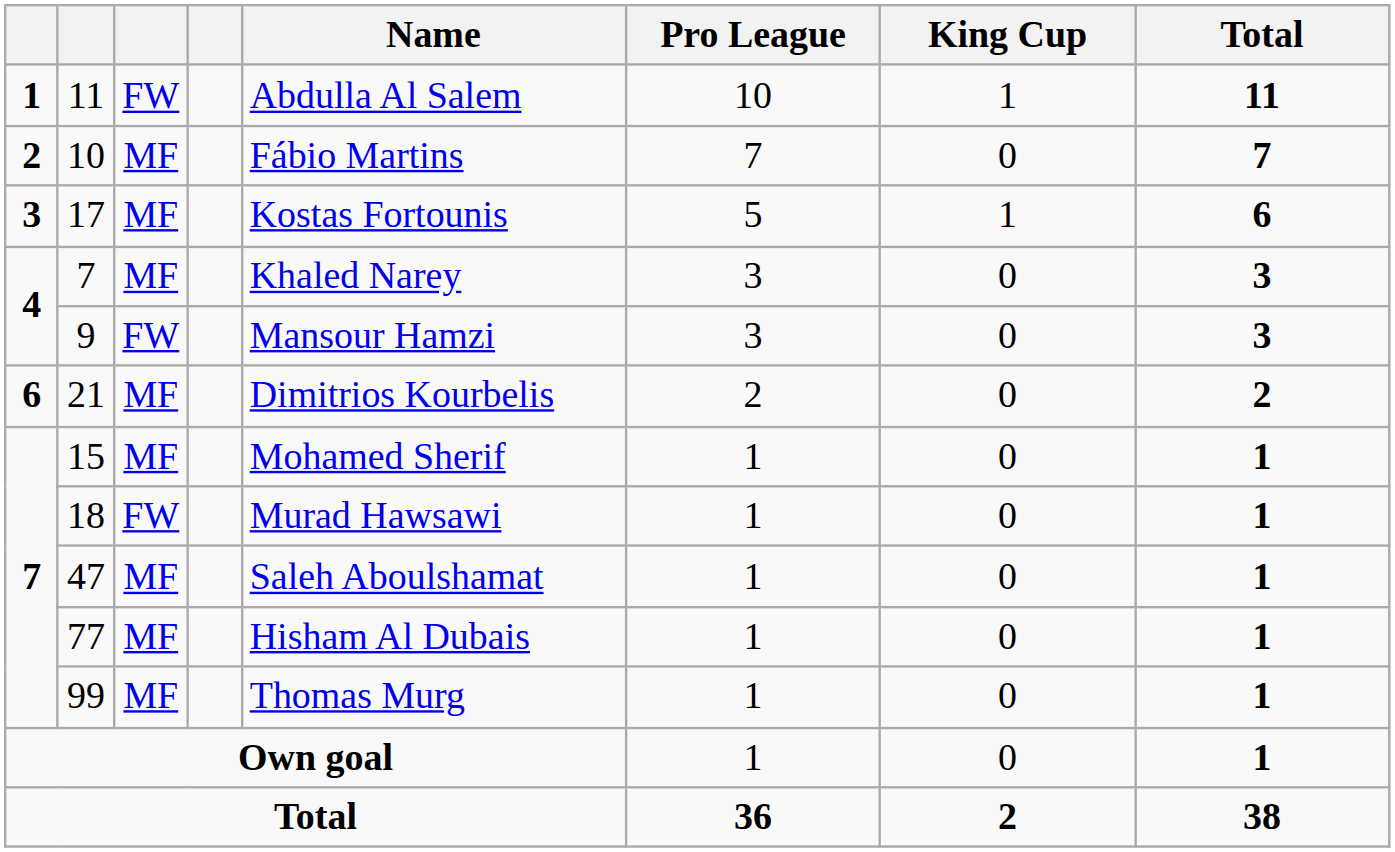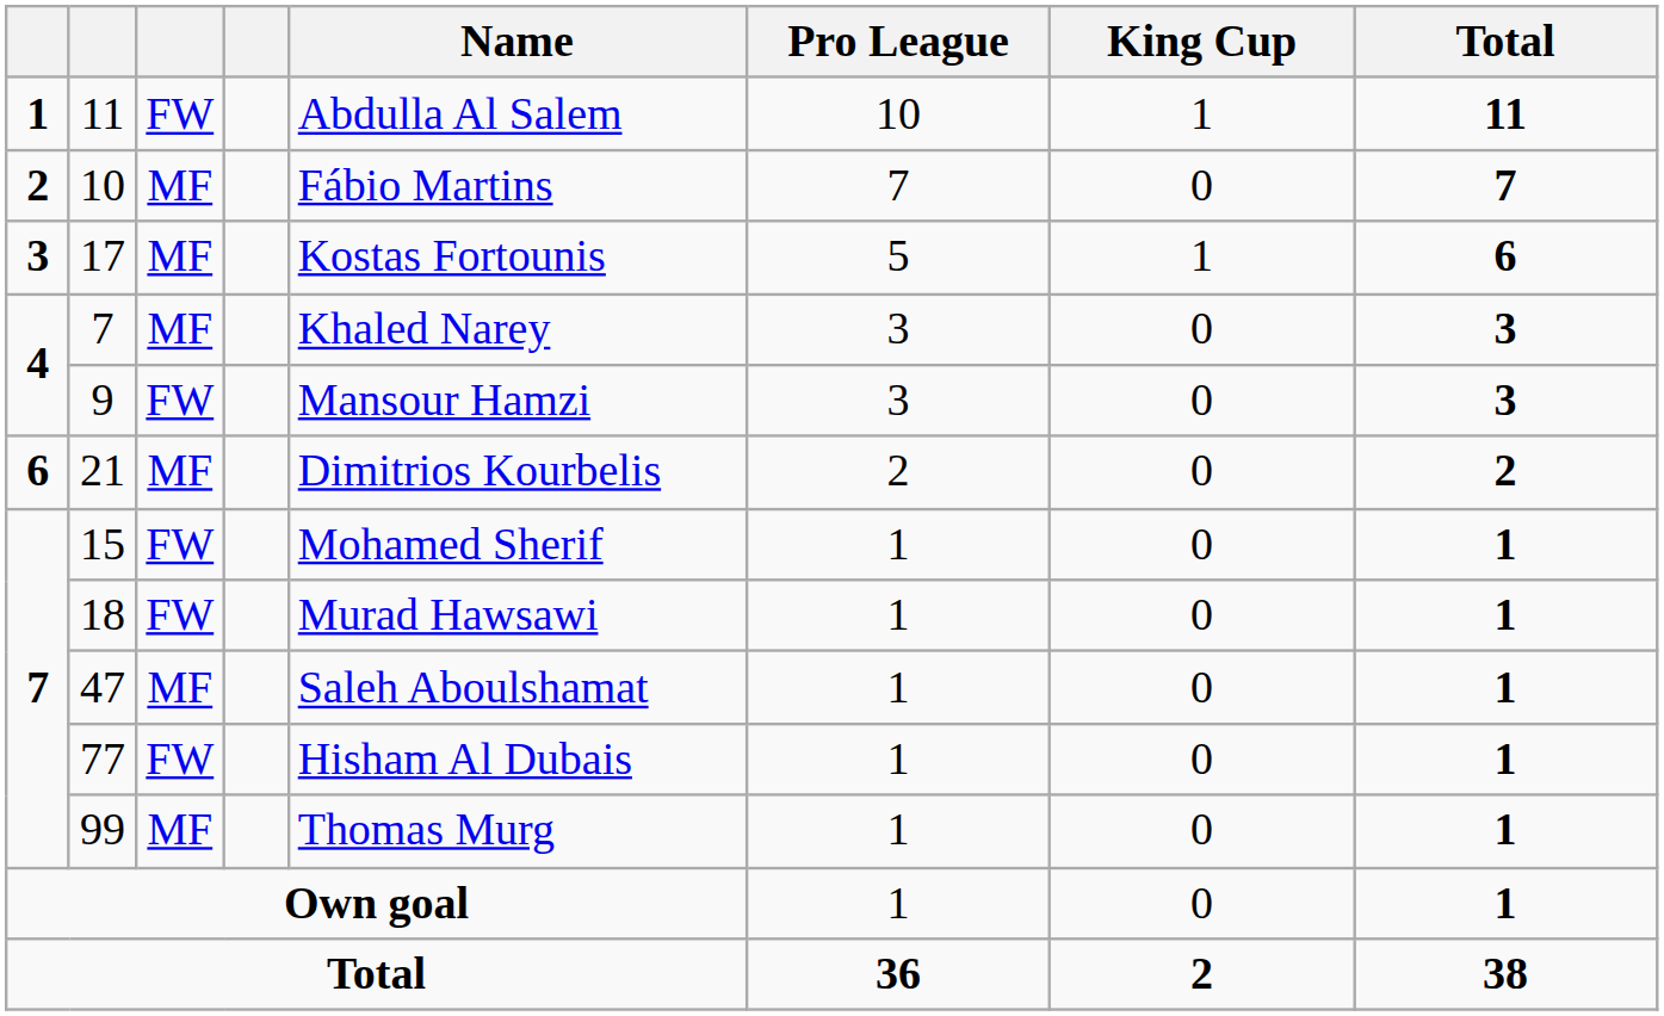 <table class="wikitable" style="text-align:center">
 <tr>
 <th width=15></th>
 <th width=15></th>
 <th width=15></th>
 <th width=15></th>
 <th width=155>Name</th>
 <th width=100>Pro League</th>
 <th width=100>King Cup</th>
 <th width=100>Total</th>
 </tr>
 <tr>
 <td><strong>1</strong></td>
 <td>11</td>
 <td><a href='#'>FW</a></td>
 <td></td>
 <td align=left><a href='#'>Abdulla Al Salem</a></td>
 <td>10</td>
 <td>1</td>
 <td><strong>11</strong></td>
 </tr>
 <tr>
 <td><strong>2</strong></td>
 <td>10</td>
 <td><a href='#'>MF</a></td>
 <td></td>
 <td align=left><a href='#'>Fábio Martins</a></td>
 <td>7</td>
 <td>0</td>
 <td><strong>7</strong></td>
 </tr>
 <tr>
 <td><strong>3</strong></td>
 <td>17</td>
 <td><a href='#'>MF</a></td>
 <td></td>
 <td align=left><a href='#'>Kostas Fortounis</a></td>
 <td>5</td>
 <td>1</td>
 <td><strong>6</strong></td>
 </tr>
 <tr>
 <td rowspan=2><strong>4</strong></td>
 <td>7</td>
 <td><a href='#'>MF</a></td>
 <td></td>
 <td align=left><a href='#'>Khaled Narey</a></td>
 <td>3</td>
 <td>0</td>
 <td><strong>3</strong></td>
 </tr>
 <tr>
 <td>9</td>
 <td><a href='#'>FW</a></td>
 <td></td>
 <td align=left><a href='#'>Mansour Hamzi</a></td>
 <td>3</td>
 <td>0</td>
 <td><strong>3</strong></td>
 </tr>
 <tr>
 <td><strong>6</strong></td>
 <td>21</td>
 <td><a href='#'>MF</a></td>
 <td></td>
 <td align=left><a href='#'>Dimitrios Kourbelis</a></td>
 <td>2</td>
 <td>0</td>
 <td><strong>2</strong></td>
 </tr>
 <tr>
 <td rowspan=5><strong>7</strong></td>
 <td>15</td>
-<td><a href='#'>MF</a></td>
+<td><a href='#'>FW</a></td>
 <td></td>
 <td align=left><a href='#'>Mohamed Sherif</a></td>
 <td>1</td>
 <td>0</td>
 <td><strong>1</strong></td>
 </tr>
 <tr>
 <td>18</td>
 <td><a href='#'>FW</a></td>
 <td></td>
 <td align=left><a href='#'>Murad Hawsawi</a></td>
 <td>1</td>
 <td>0</td>
 <td><strong>1</strong></td>
 </tr>
 <tr>
 <td>47</td>
 <td><a href='#'>MF</a></td>
 <td></td>
 <td align=left><a href='#'>Saleh Aboulshamat</a></td>
 <td>1</td>
 <td>0</td>
 <td><strong>1</strong></td>
 </tr>
 <tr>
 <td>77</td>
-<td><a href='#'>MF</a></td>
+<td><a href='#'>FW</a></td>
 <td></td>
 <td align=left><a href='#'>Hisham Al Dubais</a></td>
 <td>1</td>
 <td>0</td>
 <td><strong>1</strong></td>
 </tr>
 <tr>
 <td>99</td>
 <td><a href='#'>MF</a></td>
 <td></td>
 <td align=left><a href='#'>Thomas Murg</a></td>
 <td>1</td>
 <td>0</td>
 <td><strong>1</strong></td>
 </tr>
 <tr>
 <td colspan=5><strong>Own goal</strong></td>
 <td>1</td>
 <td>0</td>
 <td><strong>1</strong></td>
 </tr>
 <tr>
 <td colspan=5><strong>Total</strong></td>
 <td><strong>36</strong></td>
 <td><strong>2</strong></td>
 <td><strong>38</strong></td>
 </tr>
 </table>
